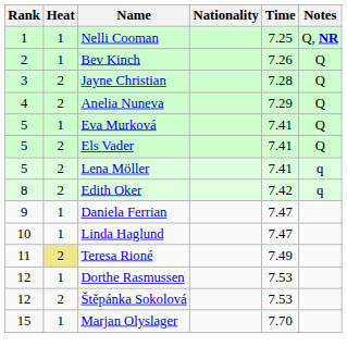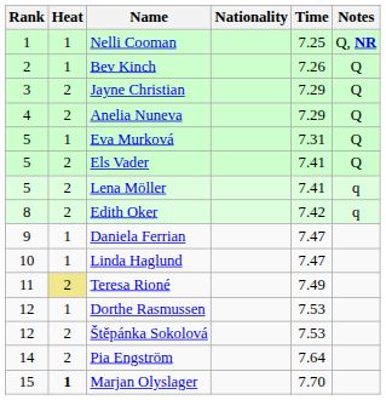 <table class="wikitable sortable" style="text-align:center">
 <tr>
 <th>Rank</th>
 <th>Heat</th>
 <th>Name</th>
 <th>Nationality</th>
 <th>Time</th>
 <th>Notes</th>
 </tr>
 <tr bgcolor=ccffcc>
 <td>1</td>
 <td>1</td>
 <td align="left"><a href='#'>Nelli Cooman</a></td>
 <td align=left></td>
 <td>7.25</td>
 <td>Q, <strong><a href='#'>NR</a></strong></td>
 </tr>
 <tr bgcolor=ccffcc>
 <td>2</td>
 <td>1</td>
 <td align="left"><a href='#'>Bev Kinch</a></td>
 <td align=left></td>
 <td>7.26</td>
 <td>Q</td>
 </tr>
 <tr bgcolor=ccffcc>
 <td>3</td>
 <td>2</td>
 <td align="left"><a href='#'>Jayne Christian</a></td>
 <td align=left></td>
-<td>7.28</td>
+<td>7.29</td>
 <td>Q</td>
 </tr>
 <tr bgcolor=ccffcc>
 <td>4</td>
 <td>2</td>
 <td align="left"><a href='#'>Anelia Nuneva</a></td>
 <td align=left></td>
 <td>7.29</td>
 <td>Q</td>
 </tr>
 <tr bgcolor=ccffcc>
 <td>5</td>
 <td>1</td>
 <td align="left"><a href='#'>Eva Murková</a></td>
 <td align=left></td>
-<td>7.41</td>
+<td>7.31</td>
 <td>Q</td>
 </tr>
 <tr bgcolor=ccffcc>
 <td>5</td>
 <td>2</td>
 <td align="left"><a href='#'>Els Vader</a></td>
 <td align=left></td>
 <td>7.41</td>
 <td>Q</td>
 </tr>
 <tr bgcolor=ddffdd>
 <td>5</td>
 <td>2</td>
 <td align="left"><a href='#'>Lena Möller</a></td>
 <td align=left></td>
 <td>7.41</td>
 <td>q</td>
 </tr>
 <tr bgcolor=ddffdd>
 <td>8</td>
 <td>2</td>
 <td align="left"><a href='#'>Edith Oker</a></td>
 <td align=left></td>
 <td>7.42</td>
 <td>q</td>
 </tr>
 <tr>
 <td>9</td>
 <td>1</td>
 <td align="left"><a href='#'>Daniela Ferrian</a></td>
 <td align=left></td>
 <td>7.47</td>
 <td></td>
 </tr>
 <tr>
 <td>10</td>
 <td>1</td>
 <td align="left"><a href='#'>Linda Haglund</a></td>
 <td align=left></td>
 <td>7.47</td>
 <td></td>
 </tr>
 <tr>
 <td>11</td>
 <td style="background: khaki;">2</td>
 <td align="left"><a href='#'>Teresa Rioné</a></td>
 <td align=left></td>
 <td>7.49</td>
 <td></td>
 </tr>
 <tr>
 <td>12</td>
 <td>1</td>
 <td align="left"><a href='#'>Dorthe Rasmussen</a></td>
 <td align=left></td>
 <td>7.53</td>
 <td></td>
 </tr>
 <tr>
 <td>12</td>
 <td>2</td>
 <td align="left"><a href='#'>Štěpánka Sokolová</a></td>
 <td align=left></td>
 <td>7.53</td>
 <td></td>
 </tr>
 <tr>
+<td>14</td>
+<td>2</td>
+<td align="left"><a href='#'>Pia Engström</a></td>
+<td align=left></td>
+<td>7.64</td>
+<td></td>
+</tr>
+<tr>
 <td>15</td>
-<td>1</td>
+<td><strong>1</strong></td>
 <td align="left"><a href='#'>Marjan Olyslager</a></td>
 <td align=left></td>
 <td>7.70</td>
 <td></td>
 </tr>
 </table>
